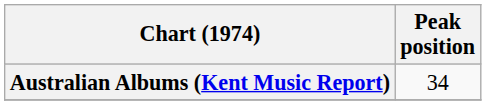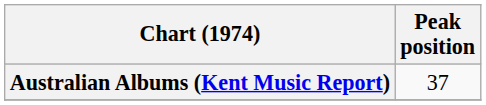 <table class="wikitable sortable plainrowheaders">
 <tr>
 <th>Chart (1974)</th>
 <th>Peak<br>position</th>
 </tr>
 <tr>
 <th scope="row">Australian Albums (<a href='#'>Kent Music Report</a>)</th>
-<td style="text-align:center;">34</td>
+<td style="text-align:center;">37</td>
 </tr>
 <tr>
 </tr>
 </table>
